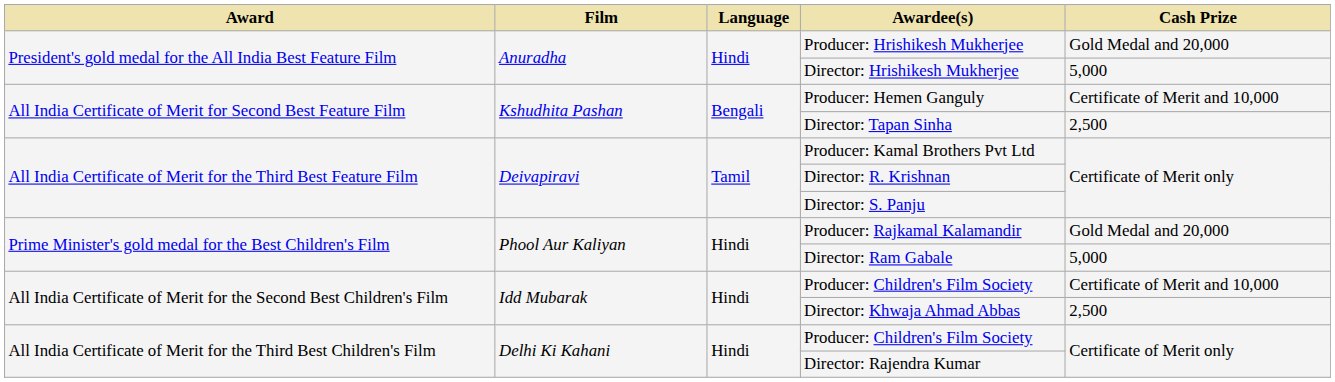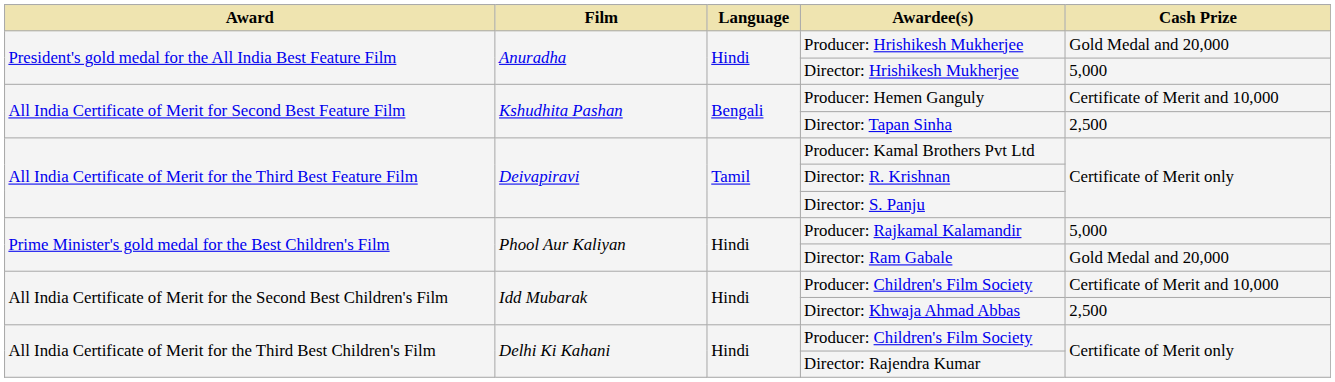 <table class="wikitable sortable" style="width:100%">
 <tr>
 <th style="background-color:#EFE4B0;width:37%;">Award</th>
 <th style="background-color:#EFE4B0;width:16%;">Film</th>
 <th style="background-color:#EFE4B0;width:7%;">Language</th>
 <th style="background-color:#EFE4B0;width:20%;">Awardee(s)</th>
 <th style="background-color:#EFE4B0;width:20%;">Cash Prize</th>
 </tr>
 <tr style="background-color:#F4F4F4">
 <td rowspan="2"><a href='#'>President's gold medal for the All India Best Feature Film</a></td>
 <td rowspan="2"><em><a href='#'>Anuradha</a></em></td>
 <td rowspan="2"><a href='#'>Hindi</a></td>
 <td>Producer: <a href='#'>Hrishikesh Mukherjee</a></td>
 <td>Gold Medal and 20,000</td>
 </tr>
 <tr style="background-color:#F4F4F4">
 <td>Director: <a href='#'>Hrishikesh Mukherjee</a></td>
 <td>5,000</td>
 </tr>
 <tr style="background-color:#F4F4F4">
 <td rowspan="2"><a href='#'>All India Certificate of Merit for Second Best Feature Film</a></td>
 <td rowspan="2"><em><a href='#'>Kshudhita Pashan</a></em></td>
 <td rowspan="2"><a href='#'>Bengali</a></td>
 <td>Producer: Hemen Ganguly</td>
 <td>Certificate of Merit and 10,000</td>
 </tr>
 <tr style="background-color:#F4F4F4">
 <td>Director: <a href='#'>Tapan Sinha</a></td>
 <td>2,500</td>
 </tr>
 <tr style="background-color:#F4F4F4">
 <td rowspan="3"><a href='#'>All India Certificate of Merit for the Third Best Feature Film</a></td>
 <td rowspan="3"><em><a href='#'>Deivapiravi</a></em></td>
 <td rowspan="3"><a href='#'>Tamil</a></td>
 <td>Producer: Kamal Brothers Pvt Ltd</td>
 <td rowspan="3">Certificate of Merit only</td>
 </tr>
 <tr style="background-color:#F4F4F4">
 <td>Director: <a href='#'>R. Krishnan</a></td>
 </tr>
 <tr style="background-color:#F4F4F4">
 <td>Director: <a href='#'>S. Panju</a></td>
 </tr>
 <tr style="background-color:#F4F4F4">
 <td rowspan="2"><a href='#'>Prime Minister's gold medal for the Best Children's Film</a></td>
 <td rowspan="2"><em>Phool Aur Kaliyan</em></td>
 <td rowspan="2">Hindi</td>
 <td>Producer: <a href='#'>Rajkamal Kalamandir</a></td>
-<td>Gold Medal and 20,000</td>
+<td>5,000</td>
 </tr>
 <tr style="background-color:#F4F4F4">
 <td>Director: <a href='#'>Ram Gabale</a></td>
-<td>5,000</td>
+<td>Gold Medal and 20,000</td>
 </tr>
 <tr style="background-color:#F4F4F4">
 <td rowspan="2">All India Certificate of Merit for the Second Best Children's Film</td>
 <td rowspan="2"><em>Idd Mubarak</em></td>
 <td rowspan="2">Hindi</td>
 <td>Producer: <a href='#'>Children's Film Society</a></td>
 <td>Certificate of Merit and 10,000</td>
 </tr>
 <tr style="background-color:#F4F4F4">
 <td>Director: <a href='#'>Khwaja Ahmad Abbas</a></td>
 <td>2,500</td>
 </tr>
 <tr style="background-color:#F4F4F4">
 <td rowspan="2">All India Certificate of Merit for the Third Best Children's Film</td>
 <td rowspan="2"><em>Delhi Ki Kahani</em></td>
 <td rowspan="2">Hindi</td>
 <td>Producer: <a href='#'>Children's Film Society</a></td>
 <td rowspan="2">Certificate of Merit only</td>
 </tr>
 <tr style="background-color:#F4F4F4">
 <td>Director: Rajendra Kumar</td>
 </tr>
 </table>
